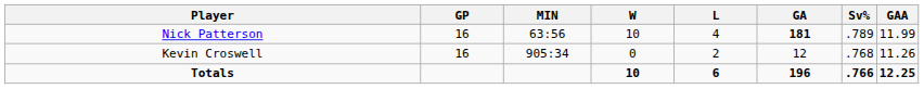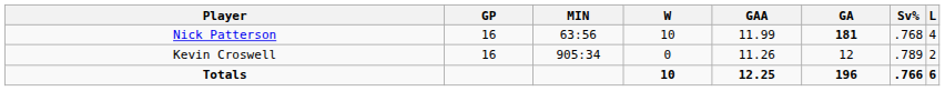 <table class="wikitable sortable" width="50%">
 <tr align="center"  bgcolor="#dddddd">
 <th width="50%">Player</th>
 <th width="10%">GP</th>
 <th width="10%">MIN</th>
 <th width="10%">W</th>
-<th width="10%">L</th>
+<th width="10%">GAA</th>
 <th width="10%">GA</th>
 <th width="10%">Sv%</th>
-<th width="10%">GAA</th>
+<th width="10%">L</th>
 </tr>
 <tr align=center>
 <td><a href='#'>Nick Patterson</a></td>
 <td>16</td>
 <td>63:56</td>
 <td>10</td>
+<td>11.99</td>
+<td><strong>181</strong></td>
+<td>.768</td>
 <td>4</td>
-<td><strong>181</strong></td>
-<td>.789</td>
-<td>11.99</td>
 </tr>
 <tr align=center>
 <td>Kevin Croswell</td>
 <td>16</td>
 <td>905:34</td>
 <td>0</td>
+<td>11.26</td>
+<td>12</td>
+<td>.789</td>
 <td>2</td>
-<td>12</td>
-<td>.768</td>
-<td>11.26</td>
 </tr>
 <tr align=center>
 <td><strong>Totals</strong></td>
 <td></td>
 <td></td>
 <td><strong>10</strong></td>
-<td><strong>6</strong></td>
+<td><strong> 12.25</strong></td>
 <td><strong> 196</strong></td>
 <td><strong> .766</strong></td>
-<td><strong> 12.25</strong></td>
+<td><strong>6</strong></td>
 </tr>
 </table>
